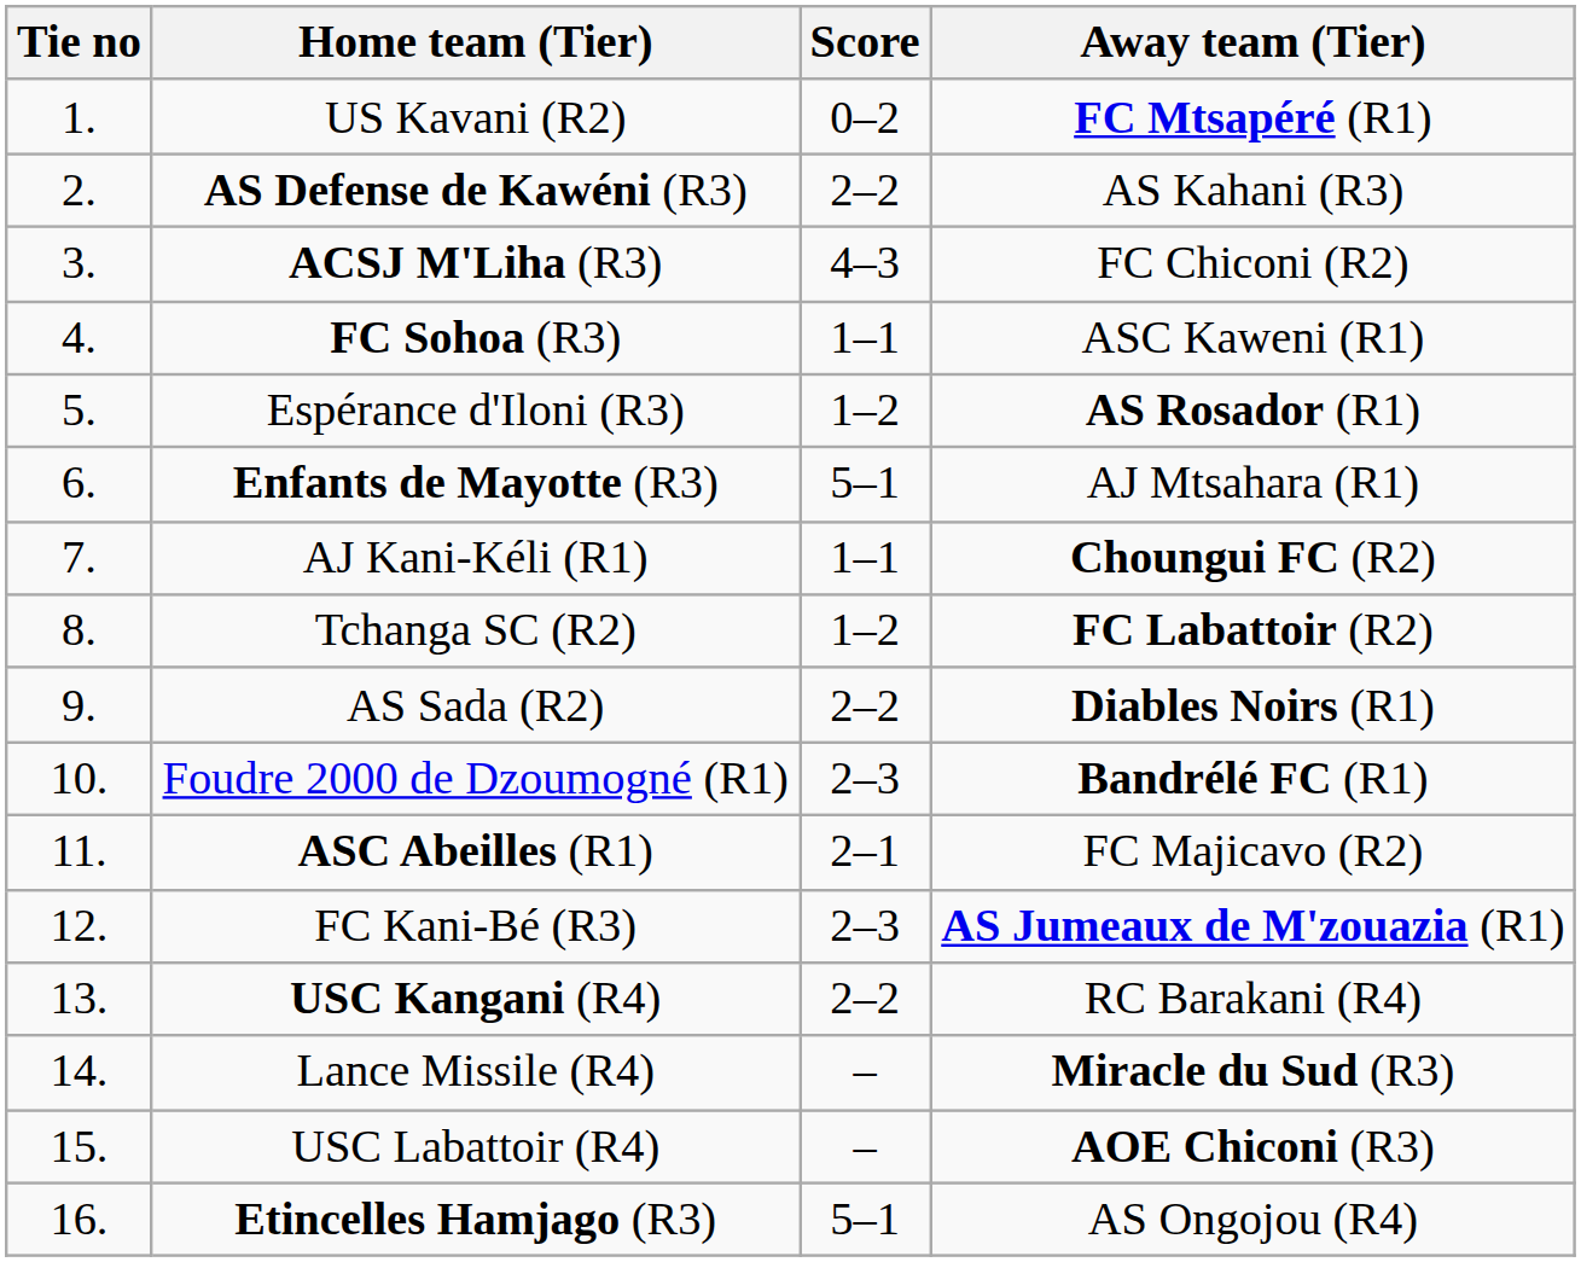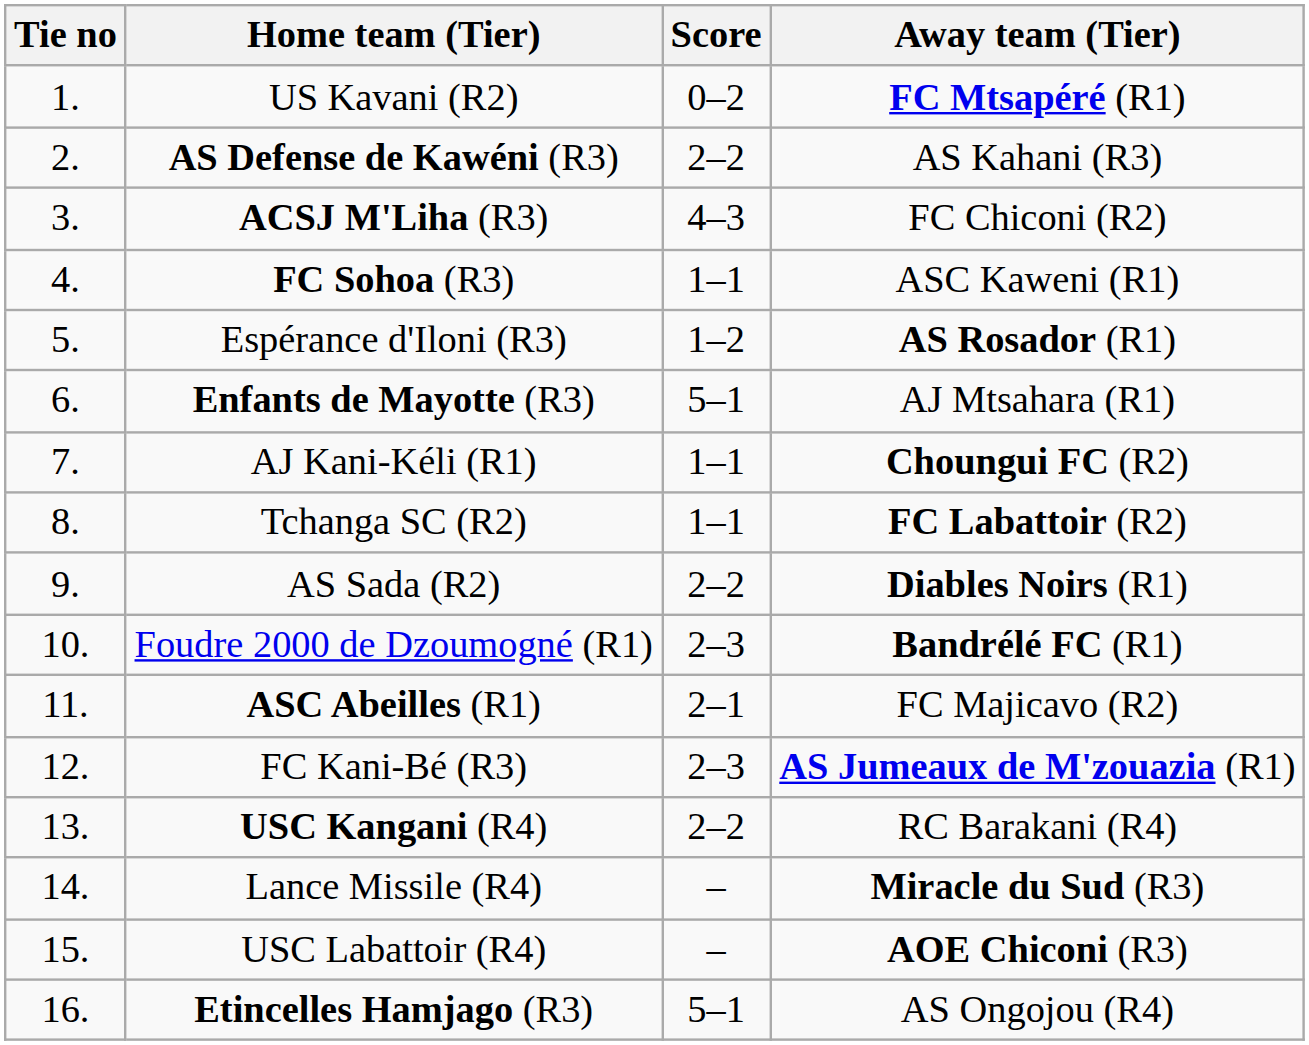 <table class="wikitable" style="text-align: center">
 <tr>
 <th>Tie no</th>
 <th>Home team (Tier)</th>
 <th>Score</th>
 <th>Away team (Tier)</th>
 </tr>
 <tr>
 <td>1.</td>
 <td> US Kavani (R2)</td>
 <td>0–2</td>
 <td><strong><a href='#'>FC Mtsapéré</a></strong> (R1) </td>
 </tr>
 <tr>
 <td>2.</td>
 <td> <strong>AS Defense de Kawéni</strong> (R3)</td>
 <td>2–2 </td>
 <td>AS Kahani (R3) </td>
 </tr>
 <tr>
 <td>3.</td>
 <td> <strong>ACSJ M'Liha</strong> (R3)</td>
 <td>4–3</td>
 <td>FC Chiconi (R2) </td>
 </tr>
 <tr>
 <td>4.</td>
 <td> <strong>FC Sohoa</strong> (R3)</td>
 <td>1–1 </td>
 <td>ASC Kaweni (R1) </td>
 </tr>
 <tr>
 <td>5.</td>
 <td> Espérance d'Iloni (R3)</td>
 <td>1–2</td>
 <td><strong>AS Rosador</strong> (R1) </td>
 </tr>
 <tr>
 <td>6.</td>
 <td> <strong>Enfants de Mayotte</strong> (R3)</td>
 <td>5–1</td>
 <td>AJ Mtsahara (R1) </td>
 </tr>
 <tr>
 <td>7.</td>
 <td> AJ Kani-Kéli (R1)</td>
 <td>1–1 </td>
 <td><strong>Choungui FC</strong> (R2) </td>
 </tr>
 <tr>
 <td>8.</td>
 <td> Tchanga SC (R2)</td>
-<td>1–2</td>
+<td>1–1 </td>
 <td><strong>FC Labattoir</strong> (R2) </td>
 </tr>
 <tr>
 <td>9.</td>
 <td> AS Sada (R2)</td>
 <td>2–2 </td>
 <td><strong>Diables Noirs</strong> (R1) </td>
 </tr>
 <tr>
 <td>10.</td>
 <td> <a href='#'>Foudre 2000 de Dzoumogné</a> (R1)</td>
 <td>2–3</td>
 <td><strong>Bandrélé FC</strong> (R1) </td>
 </tr>
 <tr>
 <td>11.</td>
 <td> <strong>ASC Abeilles</strong> (R1)</td>
 <td>2–1</td>
 <td>FC Majicavo (R2) </td>
 </tr>
 <tr>
 <td>12.</td>
 <td> FC Kani-Bé (R3)</td>
 <td>2–3</td>
 <td><strong><a href='#'>AS Jumeaux de M'zouazia</a></strong> (R1) </td>
 </tr>
 <tr>
 <td>13.</td>
 <td> <strong>USC Kangani</strong> (R4)</td>
 <td>2–2 </td>
 <td>RC Barakani (R4) </td>
 </tr>
 <tr>
 <td>14.</td>
 <td> Lance Missile (R4)</td>
 <td>–</td>
 <td><strong>Miracle du Sud</strong> (R3) </td>
 </tr>
 <tr>
 <td>15.</td>
 <td> USC Labattoir (R4)</td>
 <td>–</td>
 <td><strong>AOE Chiconi</strong> (R3) </td>
 </tr>
 <tr>
 <td>16.</td>
 <td> <strong>Etincelles Hamjago</strong> (R3)</td>
 <td>5–1</td>
 <td>AS Ongojou (R4) </td>
 </tr>
 </table>
